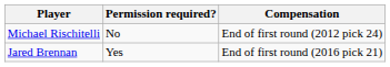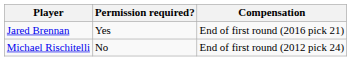 <table class="wikitable plainrowheaders">
 <tr>
 <th scope="col"><strong>Player</strong></th>
 <th scope="col"><strong>Permission required?</strong></th>
 <th scope="col"><strong>Compensation</strong></th>
 </tr>
 <tr>
+<td><a href='#'>Jared Brennan</a></td>
+<td>Yes</td>
+<td>End of first round (2016 pick 21)</td>
+</tr>
+<tr>
 <td><a href='#'>Michael Rischitelli</a></td>
 <td>No</td>
 <td>End of first round (2012 pick 24)</td>
 </tr>
-<tr>
-<td><a href='#'>Jared Brennan</a></td>
-<td>Yes</td>
-<td>End of first round (2016 pick 21)</td>
-</tr>
 </table>
